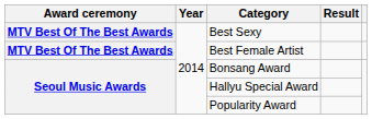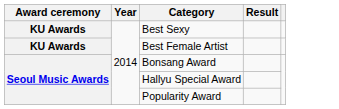 <table class="wikitable plainrowheaders sortable">
 <tr>
 <th scope="col">Award ceremony</th>
 <th scope="col">Year</th>
 <th scope="col">Category</th>
 <th scope="col">Result</th>
 <th class="unsortable" scope="col"></th>
 </tr>
 <tr>
-<th scope="row"><a href='#'>MTV Best Of The Best Awards</a></th>
+<th scope="row">KU Awards</th>
 <td rowspan="5">2014</td>
 <td>Best Sexy</td>
 <td></td>
 <td></td>
 </tr>
 <tr>
-<th scope="row"><a href='#'>MTV Best Of The Best Awards</a></th>
+<th scope="row">KU Awards</th>
 <td>Best Female Artist</td>
 <td></td>
 <td></td>
 </tr>
 <tr>
 <th rowspan="3"  scope="row"><a href='#'>Seoul Music Awards</a></th>
 <td>Bonsang Award</td>
 <td></td>
 <td rowspan="3"></td>
 </tr>
 <tr>
 <td>Hallyu Special Award</td>
 <td></td>
 </tr>
 <tr>
 <td>Popularity Award</td>
 <td></td>
 </tr>
 </table>
